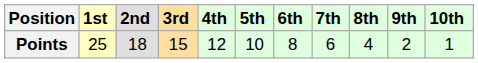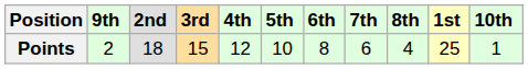 <table class="wikitable" style="font-size:85%; text-align:center">
 <tr>
 <th>Position</th>
-<td style="background:#FFFFBF"><strong>1st</strong> </td>
+<td style="background:#DFFFDF"><strong>9th</strong> </td>
 <td style="background:#DFDFDF"><strong>2nd</strong> </td>
 <td style="background:#FFDF9F"><strong>3rd</strong> </td>
 <td style="background:#DFFFDF"><strong>4th</strong> </td>
 <td style="background:#DFFFDF"><strong>5th</strong> </td>
 <td style="background:#DFFFDF"><strong>6th</strong> </td>
 <td style="background:#DFFFDF"><strong>7th</strong> </td>
 <td style="background:#DFFFDF"><strong>8th</strong> </td>
-<td style="background:#DFFFDF"><strong>9th</strong> </td>
+<td style="background:#FFFFBF"><strong>1st</strong> </td>
 <td style="background:#DFFFDF"><strong>10th</strong> </td>
 </tr>
 <tr>
 <th>Points</th>
-<td style="background:#FFFFBF">25</td>
+<td style="background:#DFFFDF">2</td>
 <td style="background:#DFDFDF">18</td>
 <td style="background:#FFDF9F">15</td>
 <td style="background:#DFFFDF">12</td>
 <td style="background:#DFFFDF">10</td>
 <td style="background:#DFFFDF">8</td>
 <td style="background:#DFFFDF">6</td>
 <td style="background:#DFFFDF">4</td>
-<td style="background:#DFFFDF">2</td>
+<td style="background:#FFFFBF">25</td>
 <td style="background:#DFFFDF">1</td>
 </tr>
 </table>
